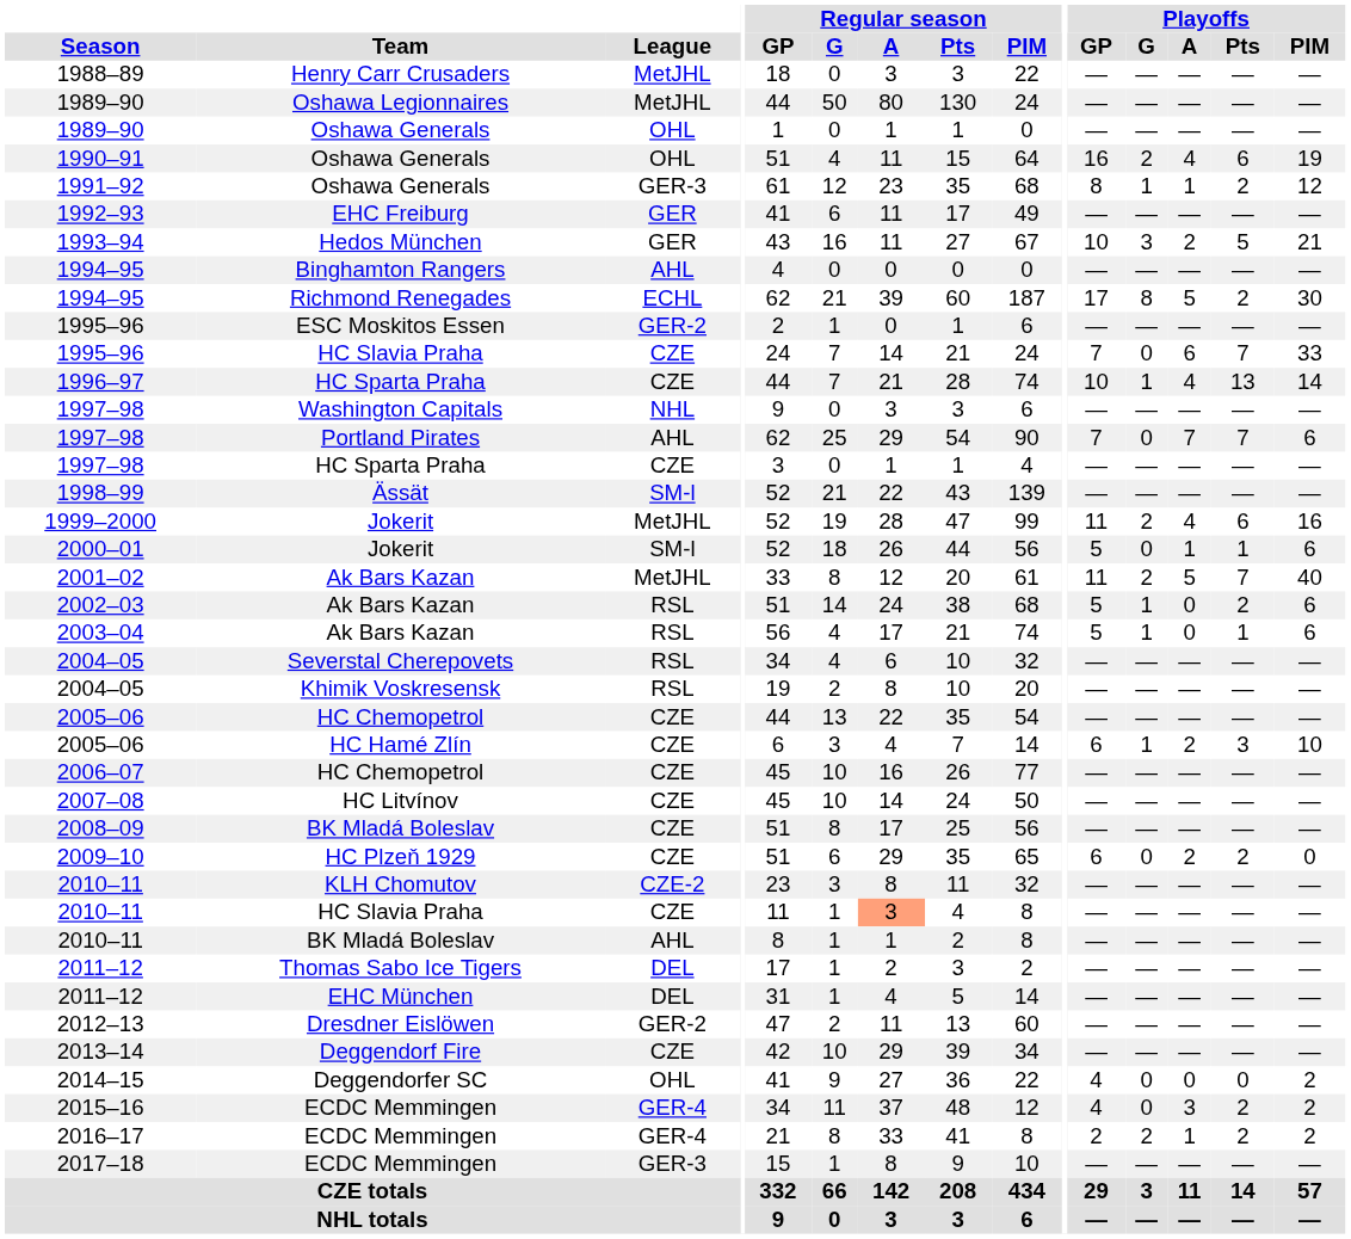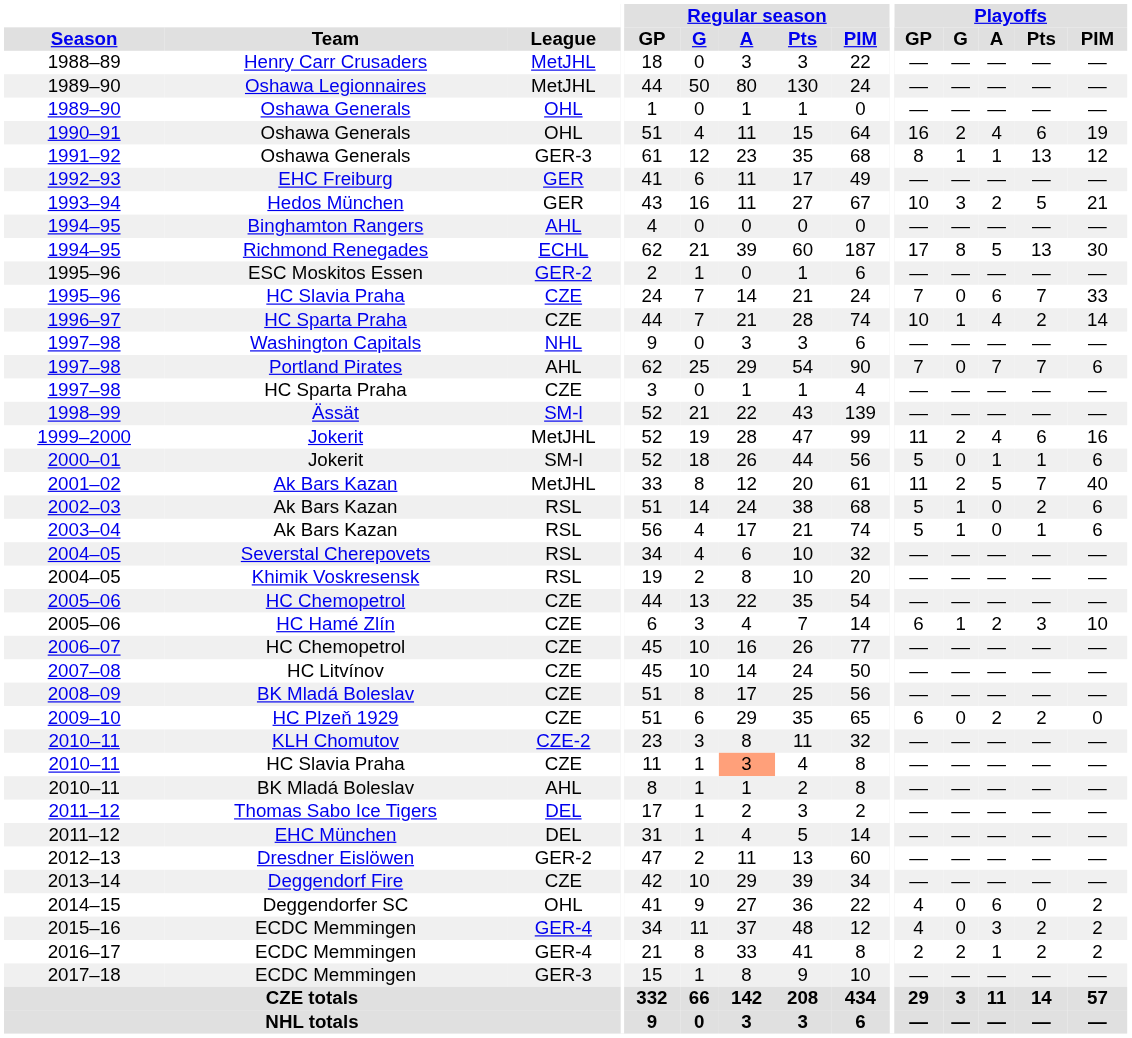 <table border="0" cellpadding="1" cellspacing="0" style="text-align:center; width:60em">
 <tr bgcolor="#e0e0e0">
 <th colspan="3" bgcolor="#ffffff"></th>
 <th rowspan="100" bgcolor="#ffffff"></th>
 <th colspan="5"><a href='#'>Regular season</a></th>
 <th rowspan="100" bgcolor="#ffffff"></th>
 <th colspan="5"><a href='#'>Playoffs</a></th>
 </tr>
 <tr bgcolor="#e0e0e0">
 <th><a href='#'>Season</a></th>
 <th>Team</th>
 <th>League</th>
 <th>GP</th>
 <th><a href='#'>G</a></th>
 <th><a href='#'>A</a></th>
 <th><a href='#'>Pts</a></th>
 <th><a href='#'>PIM</a></th>
 <th>GP</th>
 <th>G</th>
 <th>A</th>
 <th>Pts</th>
 <th>PIM</th>
 </tr>
 <tr>
 <td>1988–89</td>
 <td><a href='#'>Henry Carr Crusaders</a></td>
 <td><a href='#'>MetJHL</a></td>
 <td>18</td>
 <td>0</td>
 <td>3</td>
 <td>3</td>
 <td>22</td>
 <td>—</td>
 <td>—</td>
 <td>—</td>
 <td>—</td>
 <td>—</td>
 </tr>
 <tr bgcolor="#f0f0f0">
 <td>1989–90</td>
 <td><a href='#'>Oshawa Legionnaires</a></td>
 <td>MetJHL</td>
 <td>44</td>
 <td>50</td>
 <td>80</td>
 <td>130</td>
 <td>24</td>
 <td>—</td>
 <td>—</td>
 <td>—</td>
 <td>—</td>
 <td>—</td>
 </tr>
 <tr>
 <td><a href='#'>1989–90</a></td>
 <td><a href='#'>Oshawa Generals</a></td>
 <td><a href='#'>OHL</a></td>
 <td>1</td>
 <td>0</td>
 <td>1</td>
 <td>1</td>
 <td>0</td>
 <td>—</td>
 <td>—</td>
 <td>—</td>
 <td>—</td>
 <td>—</td>
 </tr>
 <tr bgcolor="#f0f0f0">
 <td><a href='#'>1990–91</a></td>
 <td>Oshawa Generals</td>
 <td>OHL</td>
 <td>51</td>
 <td>4</td>
 <td>11</td>
 <td>15</td>
 <td>64</td>
 <td>16</td>
 <td>2</td>
 <td>4</td>
 <td>6</td>
 <td>19</td>
 </tr>
 <tr>
 <td><a href='#'>1991–92</a></td>
 <td>Oshawa Generals</td>
 <td>GER-3</td>
 <td>61</td>
 <td>12</td>
 <td>23</td>
 <td>35</td>
 <td>68</td>
 <td>8</td>
 <td>1</td>
 <td>1</td>
-<td>2</td>
+<td>13</td>
 <td>12</td>
 </tr>
 <tr bgcolor="#f0f0f0">
 <td><a href='#'>1992–93</a></td>
 <td><a href='#'>EHC Freiburg</a></td>
 <td><a href='#'>GER</a></td>
 <td>41</td>
 <td>6</td>
 <td>11</td>
 <td>17</td>
 <td>49</td>
 <td>—</td>
 <td>—</td>
 <td>—</td>
 <td>—</td>
 <td>—</td>
 </tr>
 <tr>
 <td><a href='#'>1993–94</a></td>
 <td><a href='#'>Hedos München</a></td>
 <td>GER</td>
 <td>43</td>
 <td>16</td>
 <td>11</td>
 <td>27</td>
 <td>67</td>
 <td>10</td>
 <td>3</td>
 <td>2</td>
 <td>5</td>
 <td>21</td>
 </tr>
 <tr bgcolor="#f0f0f0">
 <td><a href='#'>1994–95</a></td>
 <td><a href='#'>Binghamton Rangers</a></td>
 <td><a href='#'>AHL</a></td>
 <td>4</td>
 <td>0</td>
 <td>0</td>
 <td>0</td>
 <td>0</td>
 <td>—</td>
 <td>—</td>
 <td>—</td>
 <td>—</td>
 <td>—</td>
 </tr>
 <tr>
 <td><a href='#'>1994–95</a></td>
 <td><a href='#'>Richmond Renegades</a></td>
 <td><a href='#'>ECHL</a></td>
 <td>62</td>
 <td>21</td>
 <td>39</td>
 <td>60</td>
 <td>187</td>
 <td>17</td>
 <td>8</td>
 <td>5</td>
-<td>2</td>
+<td>13</td>
 <td>30</td>
 </tr>
 <tr bgcolor="#f0f0f0">
 <td>1995–96</td>
 <td>ESC Moskitos Essen</td>
 <td><a href='#'>GER-2</a></td>
 <td>2</td>
 <td>1</td>
 <td>0</td>
 <td>1</td>
 <td>6</td>
 <td>—</td>
 <td>—</td>
 <td>—</td>
 <td>—</td>
 <td>—</td>
 </tr>
 <tr>
 <td><a href='#'>1995–96</a></td>
 <td><a href='#'>HC Slavia Praha</a></td>
 <td><a href='#'>CZE</a></td>
 <td>24</td>
 <td>7</td>
 <td>14</td>
 <td>21</td>
 <td>24</td>
 <td>7</td>
 <td>0</td>
 <td>6</td>
 <td>7</td>
 <td>33</td>
 </tr>
 <tr bgcolor="#f0f0f0">
 <td><a href='#'>1996–97</a></td>
 <td><a href='#'>HC Sparta Praha</a></td>
 <td>CZE</td>
 <td>44</td>
 <td>7</td>
 <td>21</td>
 <td>28</td>
 <td>74</td>
 <td>10</td>
 <td>1</td>
 <td>4</td>
-<td>13</td>
+<td>2</td>
 <td>14</td>
 </tr>
 <tr>
 <td><a href='#'>1997–98</a></td>
 <td><a href='#'>Washington Capitals</a></td>
 <td><a href='#'>NHL</a></td>
 <td>9</td>
 <td>0</td>
 <td>3</td>
 <td>3</td>
 <td>6</td>
 <td>—</td>
 <td>—</td>
 <td>—</td>
 <td>—</td>
 <td>—</td>
 </tr>
 <tr bgcolor="#f0f0f0">
 <td><a href='#'>1997–98</a></td>
 <td><a href='#'>Portland Pirates</a></td>
 <td>AHL</td>
 <td>62</td>
 <td>25</td>
 <td>29</td>
 <td>54</td>
 <td>90</td>
 <td>7</td>
 <td>0</td>
 <td>7</td>
 <td>7</td>
 <td>6</td>
 </tr>
 <tr>
 <td><a href='#'>1997–98</a></td>
 <td>HC Sparta Praha</td>
 <td>CZE</td>
 <td>3</td>
 <td>0</td>
 <td>1</td>
 <td>1</td>
 <td>4</td>
 <td>—</td>
 <td>—</td>
 <td>—</td>
 <td>—</td>
 <td>—</td>
 </tr>
 <tr bgcolor="#f0f0f0">
 <td><a href='#'>1998–99</a></td>
 <td><a href='#'>Ässät</a></td>
 <td><a href='#'>SM-l</a></td>
 <td>52</td>
 <td>21</td>
 <td>22</td>
 <td>43</td>
 <td>139</td>
 <td>—</td>
 <td>—</td>
 <td>—</td>
 <td>—</td>
 <td>—</td>
 </tr>
 <tr>
 <td><a href='#'>1999–2000</a></td>
 <td><a href='#'>Jokerit</a></td>
 <td>MetJHL</td>
 <td>52</td>
 <td>19</td>
 <td>28</td>
 <td>47</td>
 <td>99</td>
 <td>11</td>
 <td>2</td>
 <td>4</td>
 <td>6</td>
 <td>16</td>
 </tr>
 <tr bgcolor="#f0f0f0">
 <td><a href='#'>2000–01</a></td>
 <td>Jokerit</td>
 <td>SM-l</td>
 <td>52</td>
 <td>18</td>
 <td>26</td>
 <td>44</td>
 <td>56</td>
 <td>5</td>
 <td>0</td>
 <td>1</td>
 <td>1</td>
 <td>6</td>
 </tr>
 <tr>
 <td><a href='#'>2001–02</a></td>
 <td><a href='#'>Ak Bars Kazan</a></td>
 <td>MetJHL</td>
 <td>33</td>
 <td>8</td>
 <td>12</td>
 <td>20</td>
 <td>61</td>
 <td>11</td>
 <td>2</td>
 <td>5</td>
 <td>7</td>
 <td>40</td>
 </tr>
 <tr bgcolor="#f0f0f0">
 <td><a href='#'>2002–03</a></td>
 <td>Ak Bars Kazan</td>
 <td>RSL</td>
 <td>51</td>
 <td>14</td>
 <td>24</td>
 <td>38</td>
 <td>68</td>
 <td>5</td>
 <td>1</td>
 <td>0</td>
 <td>2</td>
 <td>6</td>
 </tr>
 <tr>
 <td><a href='#'>2003–04</a></td>
 <td>Ak Bars Kazan</td>
 <td>RSL</td>
 <td>56</td>
 <td>4</td>
 <td>17</td>
 <td>21</td>
 <td>74</td>
 <td>5</td>
 <td>1</td>
 <td>0</td>
 <td>1</td>
 <td>6</td>
 </tr>
 <tr bgcolor="#f0f0f0">
 <td><a href='#'>2004–05</a></td>
 <td><a href='#'>Severstal Cherepovets</a></td>
 <td>RSL</td>
 <td>34</td>
 <td>4</td>
 <td>6</td>
 <td>10</td>
 <td>32</td>
 <td>—</td>
 <td>—</td>
 <td>—</td>
 <td>—</td>
 <td>—</td>
 </tr>
 <tr>
 <td>2004–05</td>
 <td><a href='#'>Khimik Voskresensk</a></td>
 <td>RSL</td>
 <td>19</td>
 <td>2</td>
 <td>8</td>
 <td>10</td>
 <td>20</td>
 <td>—</td>
 <td>—</td>
 <td>—</td>
 <td>—</td>
 <td>—</td>
 </tr>
 <tr bgcolor="#f0f0f0">
 <td><a href='#'>2005–06</a></td>
 <td><a href='#'>HC Chemopetrol</a></td>
 <td>CZE</td>
 <td>44</td>
 <td>13</td>
 <td>22</td>
 <td>35</td>
 <td>54</td>
 <td>—</td>
 <td>—</td>
 <td>—</td>
 <td>—</td>
 <td>—</td>
 </tr>
 <tr>
 <td>2005–06</td>
 <td><a href='#'>HC Hamé Zlín</a></td>
 <td>CZE</td>
 <td>6</td>
 <td>3</td>
 <td>4</td>
 <td>7</td>
 <td>14</td>
 <td>6</td>
 <td>1</td>
 <td>2</td>
 <td>3</td>
 <td>10</td>
 </tr>
 <tr bgcolor="#f0f0f0">
 <td><a href='#'>2006–07</a></td>
 <td>HC Chemopetrol</td>
 <td>CZE</td>
 <td>45</td>
 <td>10</td>
 <td>16</td>
 <td>26</td>
 <td>77</td>
 <td>—</td>
 <td>—</td>
 <td>—</td>
 <td>—</td>
 <td>—</td>
 </tr>
 <tr>
 <td><a href='#'>2007–08</a></td>
 <td>HC Litvínov</td>
 <td>CZE</td>
 <td>45</td>
 <td>10</td>
 <td>14</td>
 <td>24</td>
 <td>50</td>
 <td>—</td>
 <td>—</td>
 <td>—</td>
 <td>—</td>
 <td>—</td>
 </tr>
 <tr bgcolor="#f0f0f0">
 <td><a href='#'>2008–09</a></td>
 <td><a href='#'>BK Mladá Boleslav</a></td>
 <td>CZE</td>
 <td>51</td>
 <td>8</td>
 <td>17</td>
 <td>25</td>
 <td>56</td>
 <td>—</td>
 <td>—</td>
 <td>—</td>
 <td>—</td>
 <td>—</td>
 </tr>
 <tr>
 <td><a href='#'>2009–10</a></td>
 <td><a href='#'>HC Plzeň 1929</a></td>
 <td>CZE</td>
 <td>51</td>
 <td>6</td>
 <td>29</td>
 <td>35</td>
 <td>65</td>
 <td>6</td>
 <td>0</td>
 <td>2</td>
 <td>2</td>
 <td>0</td>
 </tr>
 <tr bgcolor="#f0f0f0">
 <td><a href='#'>2010–11</a></td>
 <td><a href='#'>KLH Chomutov</a></td>
 <td><a href='#'>CZE-2</a></td>
 <td>23</td>
 <td>3</td>
 <td>8</td>
 <td>11</td>
 <td>32</td>
 <td>—</td>
 <td>—</td>
 <td>—</td>
 <td>—</td>
 <td>—</td>
 </tr>
 <tr>
 <td><a href='#'>2010–11</a></td>
 <td>HC Slavia Praha</td>
 <td>CZE</td>
 <td>11</td>
 <td>1</td>
 <td style="background: lightsalmon;">3</td>
 <td>4</td>
 <td>8</td>
 <td>—</td>
 <td>—</td>
 <td>—</td>
 <td>—</td>
 <td>—</td>
 </tr>
 <tr bgcolor="#f0f0f0">
 <td>2010–11</td>
 <td>BK Mladá Boleslav</td>
 <td>AHL</td>
 <td>8</td>
 <td>1</td>
 <td>1</td>
 <td>2</td>
 <td>8</td>
 <td>—</td>
 <td>—</td>
 <td>—</td>
 <td>—</td>
 <td>—</td>
 </tr>
 <tr>
 <td><a href='#'>2011–12</a></td>
 <td><a href='#'>Thomas Sabo Ice Tigers</a></td>
 <td><a href='#'>DEL</a></td>
 <td>17</td>
 <td>1</td>
 <td>2</td>
 <td>3</td>
 <td>2</td>
 <td>—</td>
 <td>—</td>
 <td>—</td>
 <td>—</td>
 <td>—</td>
 </tr>
 <tr bgcolor="#f0f0f0">
 <td>2011–12</td>
 <td><a href='#'>EHC München</a></td>
 <td>DEL</td>
 <td>31</td>
 <td>1</td>
 <td>4</td>
 <td>5</td>
 <td>14</td>
 <td>—</td>
 <td>—</td>
 <td>—</td>
 <td>—</td>
 <td>—</td>
 </tr>
 <tr>
 <td>2012–13</td>
 <td><a href='#'>Dresdner Eislöwen</a></td>
 <td>GER-2</td>
 <td>47</td>
 <td>2</td>
 <td>11</td>
 <td>13</td>
 <td>60</td>
 <td>—</td>
 <td>—</td>
 <td>—</td>
 <td>—</td>
 <td>—</td>
 </tr>
 <tr bgcolor="#f0f0f0">
 <td>2013–14</td>
 <td><a href='#'>Deggendorf Fire</a></td>
 <td>CZE</td>
 <td>42</td>
 <td>10</td>
 <td>29</td>
 <td>39</td>
 <td>34</td>
 <td>—</td>
 <td>—</td>
 <td>—</td>
 <td>—</td>
 <td>—</td>
 </tr>
 <tr>
 <td>2014–15</td>
 <td>Deggendorfer SC</td>
 <td>OHL</td>
 <td>41</td>
 <td>9</td>
 <td>27</td>
 <td>36</td>
 <td>22</td>
 <td>4</td>
 <td>0</td>
-<td>0</td>
+<td>6</td>
 <td>0</td>
 <td>2</td>
 </tr>
 <tr bgcolor="#f0f0f0">
 <td>2015–16</td>
 <td>ECDC Memmingen</td>
 <td><a href='#'>GER-4</a></td>
 <td>34</td>
 <td>11</td>
 <td>37</td>
 <td>48</td>
 <td>12</td>
 <td>4</td>
 <td>0</td>
 <td>3</td>
 <td>2</td>
 <td>2</td>
 </tr>
 <tr>
 <td>2016–17</td>
 <td>ECDC Memmingen</td>
 <td>GER-4</td>
 <td>21</td>
 <td>8</td>
 <td>33</td>
 <td>41</td>
 <td>8</td>
 <td>2</td>
 <td>2</td>
 <td>1</td>
 <td>2</td>
 <td>2</td>
 </tr>
 <tr bgcolor="#f0f0f0">
 <td>2017–18</td>
 <td>ECDC Memmingen</td>
 <td>GER-3</td>
 <td>15</td>
 <td>1</td>
 <td>8</td>
 <td>9</td>
 <td>10</td>
 <td>—</td>
 <td>—</td>
 <td>—</td>
 <td>—</td>
 <td>—</td>
 </tr>
 <tr bgcolor="#e0e0e0">
 <th colspan="3">CZE totals</th>
 <th>332</th>
 <th>66</th>
 <th>142</th>
 <th>208</th>
 <th>434</th>
 <th>29</th>
 <th>3</th>
 <th>11</th>
 <th>14</th>
 <th>57</th>
 </tr>
 <tr bgcolor="#e0e0e0">
 <th colspan="3">NHL totals</th>
 <th>9</th>
 <th>0</th>
 <th>3</th>
 <th>3</th>
 <th>6</th>
 <th>—</th>
 <th>—</th>
 <th>—</th>
 <th>—</th>
 <th>—</th>
 </tr>
 </table>
